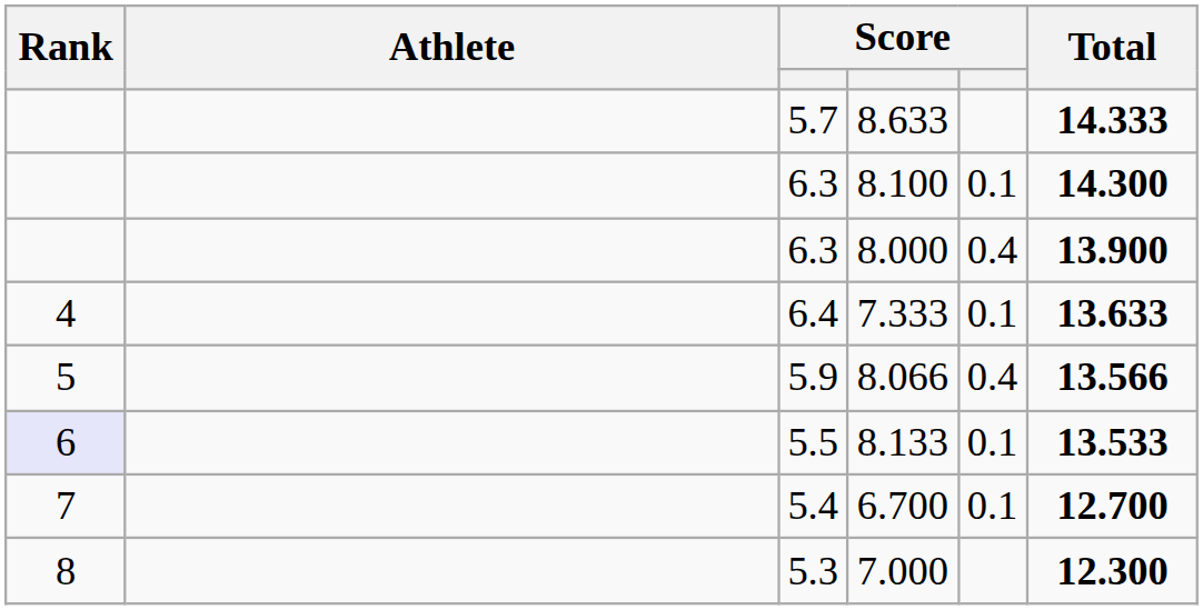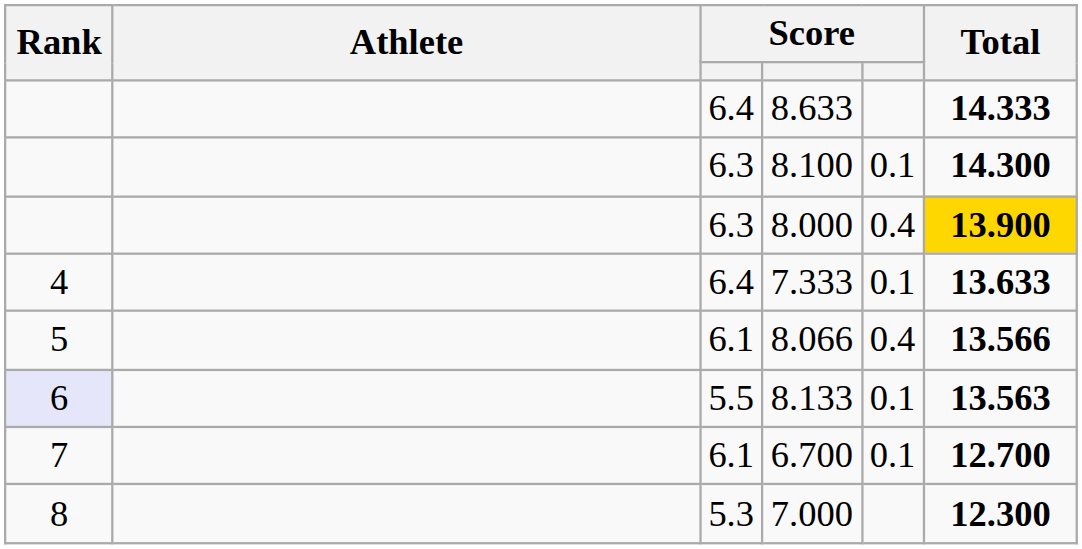 <table class=wikitable style="text-align:center">
 <tr>
 <th width="40" rowspan="2">Rank</th>
 <th width="250" rowspan="2">Athlete</th>
 <th width="60" colspan="3">Score</th>
 <th width="60" rowspan="2">Total</th>
 </tr>
 <tr>
 <th></th>
 <th></th>
 <th></th>
 </tr>
 <tr>
 <td></td>
 <td align="left"></td>
-<td>5.7</td>
+<td>6.4</td>
 <td>8.633</td>
 <td></td>
 <td><strong>14.333</strong></td>
 </tr>
 <tr>
 <td></td>
 <td align="left"></td>
 <td>6.3</td>
 <td>8.100</td>
 <td>0.1</td>
 <td><strong>14.300</strong></td>
 </tr>
 <tr>
 <td></td>
 <td align="left"></td>
 <td>6.3</td>
 <td>8.000</td>
 <td>0.4</td>
-<td><strong>13.900</strong></td>
+<td style="background: gold;"><strong>13.900</strong></td>
 </tr>
 <tr>
 <td>4</td>
 <td align="left"></td>
 <td>6.4</td>
 <td>7.333</td>
 <td>0.1</td>
 <td><strong>13.633</strong></td>
 </tr>
 <tr>
 <td>5</td>
 <td align="left"></td>
-<td>5.9</td>
+<td>6.1</td>
 <td>8.066</td>
 <td>0.4</td>
 <td><strong>13.566</strong></td>
 </tr>
 <tr>
 <td style="background: lavender;">6</td>
 <td align="left"></td>
 <td>5.5</td>
 <td>8.133</td>
 <td>0.1</td>
-<td><strong>13.533</strong></td>
+<td><strong>13.563</strong></td>
 </tr>
 <tr>
 <td>7</td>
 <td align="left"></td>
-<td>5.4</td>
+<td>6.1</td>
 <td>6.700</td>
 <td>0.1</td>
 <td><strong>12.700</strong></td>
 </tr>
 <tr>
 <td>8</td>
 <td align="left"></td>
 <td>5.3</td>
 <td>7.000</td>
 <td></td>
 <td><strong>12.300</strong></td>
 </tr>
 </table>
